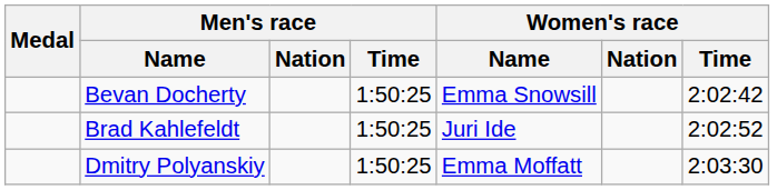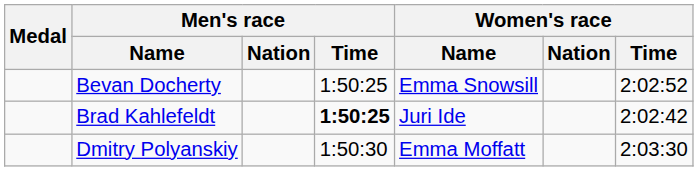 <table class="wikitable">
 <tr>
 <th rowspan="2">Medal</th>
 <th colspan="3">Men's race</th>
 <th colspan="3">Women's race</th>
 </tr>
 <tr>
 <th>Name</th>
 <th>Nation</th>
 <th>Time</th>
 <th>Name</th>
 <th>Nation</th>
 <th>Time</th>
 </tr>
 <tr>
 <td align="center"></td>
 <td><a href='#'>Bevan Docherty</a></td>
 <td></td>
 <td>1:50:25</td>
 <td><a href='#'>Emma Snowsill</a></td>
 <td></td>
-<td>2:02:42</td>
+<td>2:02:52</td>
 </tr>
 <tr>
 <td align="center"></td>
 <td><a href='#'>Brad Kahlefeldt</a></td>
 <td></td>
-<td>1:50:25</td>
+<td><strong>1:50:25</strong></td>
 <td><a href='#'>Juri Ide</a></td>
 <td></td>
-<td>2:02:52</td>
+<td>2:02:42</td>
 </tr>
 <tr>
 <td align="center"></td>
 <td><a href='#'>Dmitry Polyanskiy</a></td>
 <td></td>
-<td>1:50:25</td>
+<td>1:50:30</td>
 <td><a href='#'>Emma Moffatt</a></td>
 <td></td>
 <td>2:03:30</td>
 </tr>
 </table>
